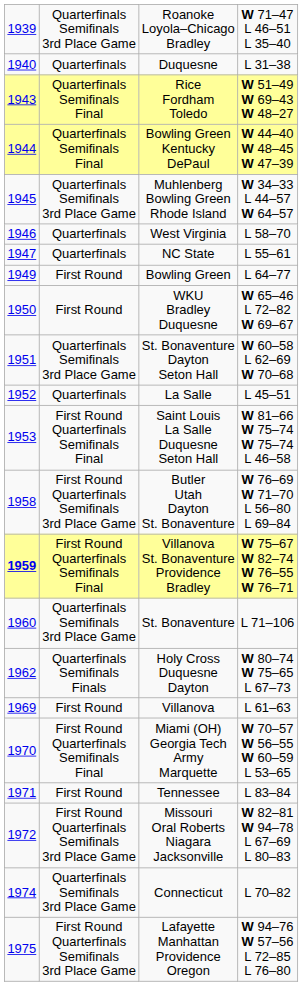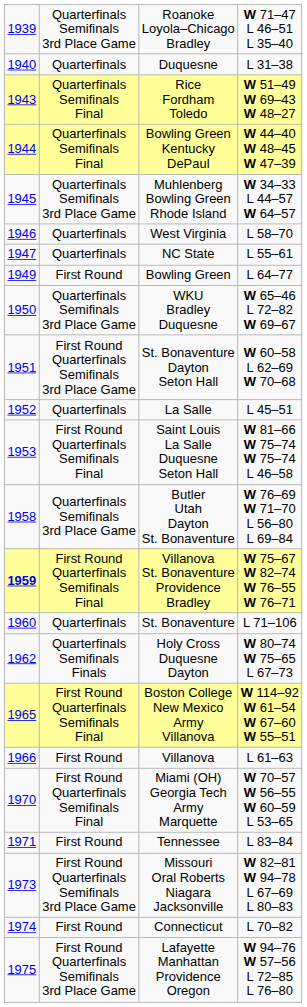 <table class="wikitable">
 <tr align="center">
 <td><a href='#'>1939</a></td>
 <td>Quarterfinals<br>Semifinals<br>3rd Place Game</td>
 <td>Roanoke<br>Loyola–Chicago<br>Bradley</td>
 <td><strong>W</strong> 71–47<br>L 46–51<br>L 35–40</td>
 </tr>
 <tr align="center">
 <td><a href='#'>1940</a></td>
 <td>Quarterfinals</td>
 <td>Duquesne</td>
 <td>L 31–38</td>
 </tr>
 <tr align="center" style="background:#FFFF99;">
 <td><a href='#'>1943</a></td>
 <td>Quarterfinals<br>Semifinals<br>Final</td>
 <td>Rice<br>Fordham<br>Toledo</td>
 <td><strong>W</strong> 51–49<br><strong>W</strong> 69–43<br><strong>W</strong> 48–27</td>
 </tr>
 <tr align="center" style="background:#FFFF99;">
 <td><a href='#'>1944</a></td>
 <td>Quarterfinals<br>Semifinals<br>Final</td>
 <td>Bowling Green<br>Kentucky<br>DePaul</td>
 <td><strong>W</strong> 44–40<br><strong>W</strong> 48–45<br><strong>W</strong> 47–39</td>
 </tr>
 <tr align="center">
 <td><a href='#'>1945</a></td>
 <td>Quarterfinals<br>Semifinals<br>3rd Place Game</td>
 <td>Muhlenberg<br>Bowling Green<br>Rhode Island</td>
 <td><strong>W</strong> 34–33<br>L 44–57<br><strong>W</strong> 64–57</td>
 </tr>
 <tr align="center">
 <td><a href='#'>1946</a></td>
 <td>Quarterfinals</td>
 <td>West Virginia</td>
 <td>L 58–70</td>
 </tr>
 <tr align="center">
 <td><a href='#'>1947</a></td>
 <td>Quarterfinals</td>
 <td>NC State</td>
 <td>L 55–61</td>
 </tr>
 <tr align="center">
 <td><a href='#'>1949</a></td>
 <td>First Round</td>
 <td>Bowling Green</td>
 <td>L 64–77</td>
 </tr>
 <tr align="center">
 <td><a href='#'>1950</a></td>
-<td>First Round</td>
+<td>Quarterfinals<br>Semifinals<br>3rd Place Game</td>
 <td>WKU<br>Bradley<br>Duquesne</td>
 <td><strong>W</strong> 65–46<br>L 72–82<br><strong>W</strong> 69–67</td>
 </tr>
 <tr align="center">
 <td><a href='#'>1951</a></td>
-<td>Quarterfinals<br>Semifinals<br>3rd Place Game</td>
+<td>First Round<br>Quarterfinals<br>Semifinals<br>3rd Place Game</td>
 <td>St. Bonaventure<br>Dayton<br>Seton Hall</td>
 <td><strong>W</strong> 60–58<br>L 62–69<br><strong>W</strong> 70–68</td>
 </tr>
 <tr align="center">
 <td><a href='#'>1952</a></td>
 <td>Quarterfinals</td>
 <td>La Salle</td>
 <td>L 45–51</td>
 </tr>
 <tr align="center">
 <td><a href='#'>1953</a></td>
 <td>First Round<br>Quarterfinals<br>Semifinals<br>Final</td>
 <td>Saint Louis<br>La Salle<br>Duquesne<br>Seton Hall</td>
 <td><strong>W</strong> 81–66<br><strong>W</strong> 75–74<br><strong>W</strong> 75–74<br>L 46–58</td>
 </tr>
 <tr align="center">
 <td><a href='#'>1958</a></td>
-<td>First Round<br>Quarterfinals<br>Semifinals<br>3rd Place Game</td>
+<td>Quarterfinals<br>Semifinals<br>3rd Place Game</td>
 <td>Butler<br>Utah<br>Dayton<br>St. Bonaventure</td>
 <td><strong>W</strong> 76–69<br><strong>W</strong> 71–70<br>L 56–80<br>L 69–84</td>
 </tr>
 <tr align="center" style="background:#FFFF99;">
 <td><strong><a href='#'>1959</a></strong></td>
 <td>First Round<br>Quarterfinals<br>Semifinals<br>Final</td>
 <td>Villanova<br>St. Bonaventure<br>Providence<br>Bradley</td>
 <td><strong>W</strong> 75–67<br><strong>W</strong> 82–74<br><strong>W</strong> 76–55<br><strong>W</strong> 76–71</td>
 </tr>
 <tr align="center">
 <td><a href='#'>1960</a></td>
-<td>Quarterfinals<br>Semifinals<br>3rd Place Game</td>
+<td>Quarterfinals</td>
 <td>St. Bonaventure</td>
 <td>L 71–106</td>
 </tr>
 <tr align="center">
 <td><a href='#'>1962</a></td>
 <td>Quarterfinals<br>Semifinals<br>Finals</td>
 <td>Holy Cross<br>Duquesne<br>Dayton</td>
 <td><strong>W</strong> 80–74<br><strong>W</strong> 75–65<br>L 67–73</td>
 </tr>
+<tr align="center" style="background:#FFFF99;">
+<td><a href='#'>1965</a></td>
+<td>First Round<br>Quarterfinals<br>Semifinals<br>Final</td>
+<td>Boston College<br>New Mexico<br>Army<br>Villanova</td>
+<td><strong>W</strong> 114–92<br><strong>W</strong> 61–54<br><strong>W</strong> 67–60<br><strong>W</strong> 55–51</td>
+</tr>
 <tr align="center">
-<td><a href='#'>1969</a></td>
+<td><a href='#'>1966</a></td>
 <td>First Round</td>
 <td>Villanova</td>
 <td>L 61–63</td>
 </tr>
 <tr align="center">
 <td><a href='#'>1970</a></td>
 <td>First Round<br>Quarterfinals<br>Semifinals<br>Final</td>
 <td>Miami (OH)<br>Georgia Tech<br>Army<br>Marquette</td>
 <td><strong>W</strong> 70–57<br><strong>W</strong> 56–55<br><strong>W</strong> 60–59<br>L 53–65</td>
 </tr>
 <tr align="center">
 <td><a href='#'>1971</a></td>
 <td>First Round</td>
 <td>Tennessee</td>
 <td>L 83–84</td>
 </tr>
 <tr align="center">
-<td><a href='#'>1972</a></td>
+<td><a href='#'>1973</a></td>
 <td>First Round<br>Quarterfinals<br>Semifinals<br>3rd Place Game</td>
 <td>Missouri<br>Oral Roberts<br>Niagara<br>Jacksonville</td>
 <td><strong>W</strong> 82–81<br><strong>W</strong> 94–78<br>L 67–69<br>L 80–83</td>
 </tr>
 <tr align="center">
 <td><a href='#'>1974</a></td>
-<td>Quarterfinals<br>Semifinals<br>3rd Place Game</td>
+<td>First Round</td>
 <td>Connecticut</td>
 <td>L 70–82</td>
 </tr>
 <tr align="center">
 <td><a href='#'>1975</a></td>
 <td>First Round<br>Quarterfinals<br>Semifinals<br>3rd Place Game</td>
 <td>Lafayette<br>Manhattan<br>Providence<br>Oregon</td>
 <td><strong>W</strong> 94–76<br><strong>W</strong> 57–56<br>L 72–85<br>L 76–80</td>
 </tr>
 </table>
